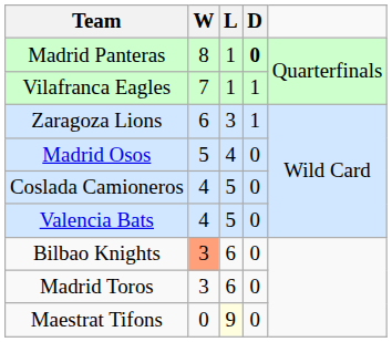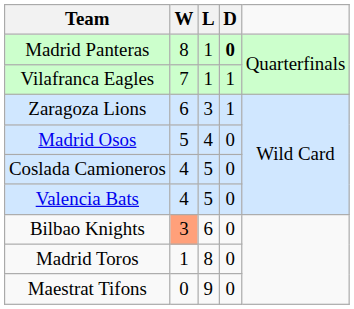 <table class="wikitable" style="text-align: center;">
 <tr>
 <th>Team</th>
 <th>W</th>
 <th>L</th>
 <th>D</th>
 </tr>
 <tr style="background:#cfc;">
 <td>Madrid Panteras</td>
 <td>8</td>
 <td>1</td>
 <td><strong>0</strong></td>
 <td rowspan=2>Quarterfinals</td>
 </tr>
 <tr style="background:#cfc;">
 <td>Vilafranca Eagles</td>
 <td>7</td>
 <td>1</td>
 <td>1</td>
 </tr>
 <tr style="background:#D0E7FF;">
 <td>Zaragoza Lions</td>
 <td>6</td>
 <td>3</td>
 <td>1</td>
 <td rowspan=4>Wild Card</td>
 </tr>
 <tr style="background:#D0E7FF;">
 <td><a href='#'>Madrid Osos</a></td>
 <td>5</td>
 <td>4</td>
 <td>0</td>
 </tr>
 <tr style="background:#D0E7FF;">
 <td>Coslada Camioneros</td>
 <td>4</td>
 <td>5</td>
 <td>0</td>
 </tr>
 <tr style="background:#D0E7FF;">
 <td><a href='#'>Valencia Bats</a></td>
 <td>4</td>
 <td>5</td>
 <td>0</td>
 </tr>
 <tr>
 <td>Bilbao Knights</td>
 <td style="background: lightsalmon;">3</td>
 <td>6</td>
 <td>0</td>
 </tr>
 <tr>
 <td>Madrid Toros</td>
-<td>3</td>
-<td>6</td>
+<td>1</td>
+<td>8</td>
 <td>0</td>
 </tr>
 <tr>
 <td>Maestrat Tifons</td>
 <td>0</td>
-<td style="background: lightyellow;">9</td>
+<td>9</td>
 <td>0</td>
 </tr>
 </table>
